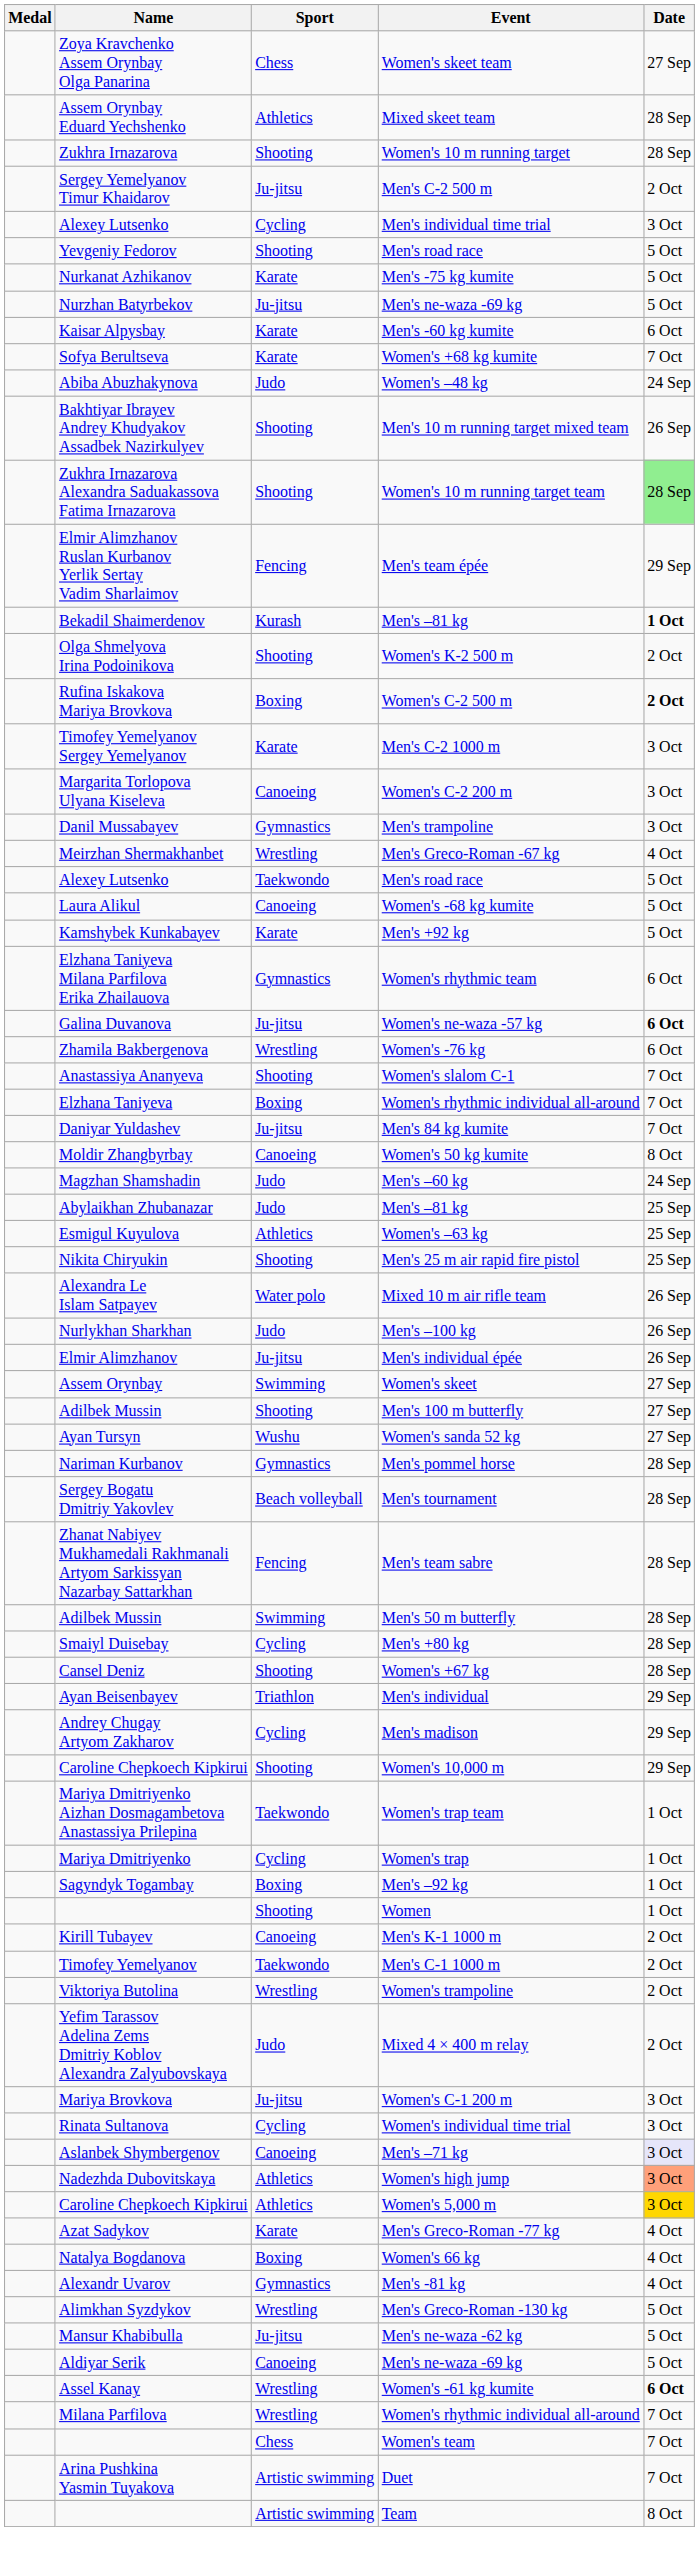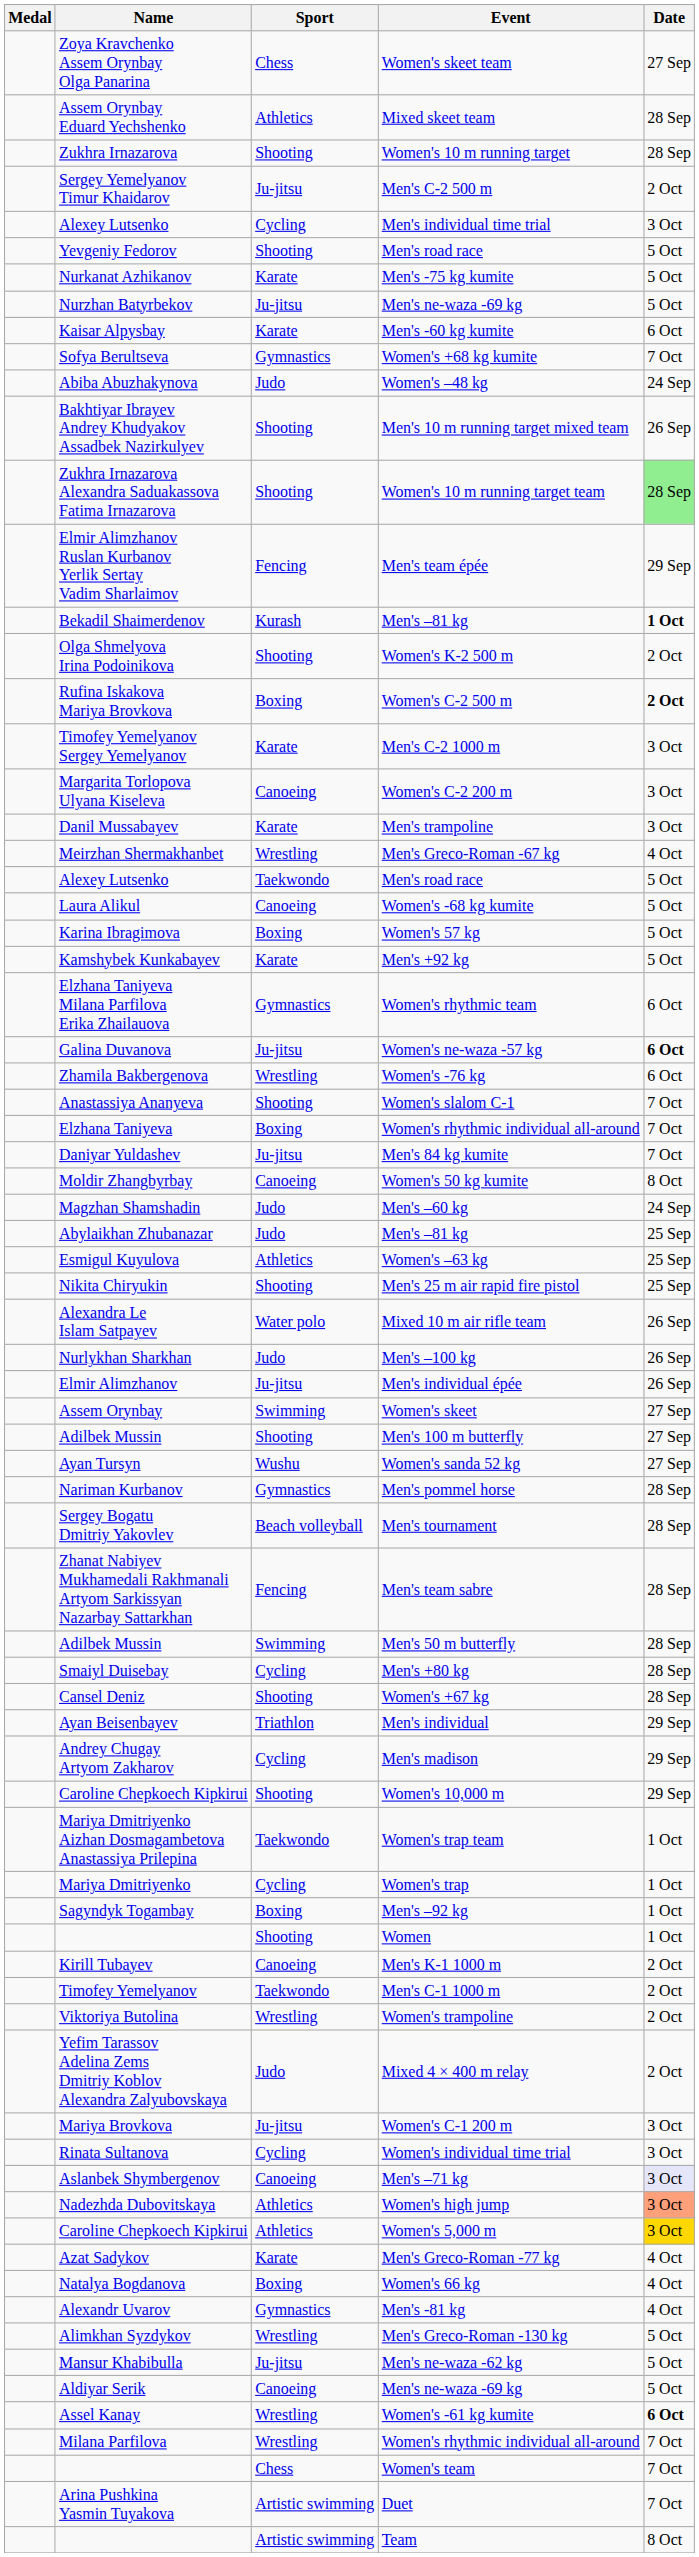 <table class="wikitable sortable"  style="font-size:95%">
 <tr>
 <th>Medal</th>
 <th>Name</th>
 <th>Sport</th>
 <th>Event</th>
 <th>Date</th>
 </tr>
 <tr>
 <td></td>
 <td><a href='#'>Zoya Kravchenko</a><br><a href='#'>Assem Orynbay</a><br><a href='#'>Olga Panarina</a></td>
 <td><a href='#'>Chess</a></td>
 <td><a href='#'>Women's skeet team</a></td>
 <td>27 Sep</td>
 </tr>
 <tr>
 <td></td>
 <td><a href='#'>Assem Orynbay</a><br><a href='#'>Eduard Yechshenko</a></td>
 <td><a href='#'>Athletics</a></td>
 <td><a href='#'>Mixed skeet team</a></td>
 <td>28 Sep</td>
 </tr>
 <tr>
 <td></td>
 <td><a href='#'>Zukhra Irnazarova</a></td>
 <td><a href='#'>Shooting</a></td>
 <td><a href='#'>Women's 10 m running target</a></td>
 <td>28 Sep</td>
 </tr>
 <tr>
 <td></td>
 <td><a href='#'>Sergey Yemelyanov</a><br><a href='#'>Timur Khaidarov</a></td>
 <td><a href='#'>Ju-jitsu</a></td>
 <td><a href='#'>Men's C-2 500 m</a></td>
 <td>2 Oct</td>
 </tr>
 <tr>
 <td></td>
 <td><a href='#'>Alexey Lutsenko</a></td>
 <td><a href='#'>Cycling</a></td>
 <td><a href='#'>Men's individual time trial</a></td>
 <td>3 Oct</td>
 </tr>
 <tr>
 <td></td>
 <td><a href='#'>Yevgeniy Fedorov</a></td>
 <td><a href='#'>Shooting</a></td>
 <td><a href='#'>Men's road race</a></td>
 <td>5 Oct</td>
 </tr>
 <tr>
 <td></td>
 <td><a href='#'>Nurkanat Azhikanov</a></td>
 <td><a href='#'>Karate</a></td>
 <td><a href='#'>Men's -75 kg kumite</a></td>
 <td>5 Oct</td>
 </tr>
 <tr>
 <td></td>
 <td><a href='#'>Nurzhan Batyrbekov</a></td>
 <td><a href='#'>Ju-jitsu</a></td>
 <td><a href='#'>Men's ne-waza -69 kg</a></td>
 <td>5 Oct</td>
 </tr>
 <tr>
 <td></td>
 <td><a href='#'>Kaisar Alpysbay</a></td>
 <td><a href='#'>Karate</a></td>
 <td><a href='#'>Men's -60 kg kumite</a></td>
 <td>6 Oct</td>
 </tr>
 <tr>
 <td></td>
 <td><a href='#'>Sofya Berultseva</a></td>
-<td><a href='#'>Karate</a></td>
+<td><a href='#'>Gymnastics</a></td>
 <td><a href='#'>Women's +68 kg kumite</a></td>
 <td>7 Oct</td>
 </tr>
 <tr>
 <td></td>
 <td><a href='#'>Abiba Abuzhakynova</a></td>
 <td><a href='#'>Judo</a></td>
 <td><a href='#'>Women's –48 kg</a></td>
 <td>24 Sep</td>
 </tr>
 <tr>
 <td></td>
 <td><a href='#'>Bakhtiyar Ibrayev</a><br><a href='#'>Andrey Khudyakov</a><br><a href='#'>Assadbek Nazirkulyev</a></td>
 <td><a href='#'>Shooting</a></td>
 <td><a href='#'>Men's 10 m running target mixed team</a></td>
 <td>26 Sep</td>
 </tr>
 <tr>
 <td></td>
 <td><a href='#'>Zukhra Irnazarova</a><br><a href='#'>Alexandra Saduakassova</a><br><a href='#'>Fatima Irnazarova</a></td>
 <td><a href='#'>Shooting</a></td>
 <td><a href='#'>Women's 10 m running target team</a></td>
 <td style="background: lightgreen;">28 Sep</td>
 </tr>
 <tr>
 <td></td>
 <td><a href='#'>Elmir Alimzhanov</a><br><a href='#'>Ruslan Kurbanov</a><br><a href='#'>Yerlik Sertay</a><br><a href='#'>Vadim Sharlaimov</a></td>
 <td><a href='#'>Fencing</a></td>
 <td><a href='#'>Men's team épée</a></td>
 <td>29 Sep</td>
 </tr>
 <tr>
 <td></td>
 <td><a href='#'>Bekadil Shaimerdenov</a></td>
 <td><a href='#'>Kurash</a></td>
 <td><a href='#'>Men's –81 kg</a></td>
 <td><strong>1 Oct</strong></td>
 </tr>
 <tr>
 <td></td>
 <td><a href='#'>Olga Shmelyova</a><br><a href='#'>Irina Podoinikova</a></td>
 <td><a href='#'>Shooting</a></td>
 <td><a href='#'>Women's K-2 500 m</a></td>
 <td>2 Oct</td>
 </tr>
 <tr>
 <td></td>
 <td><a href='#'>Rufina Iskakova</a><br><a href='#'>Mariya Brovkova</a></td>
 <td><a href='#'>Boxing</a></td>
 <td><a href='#'>Women's C-2 500 m</a></td>
 <td><strong>2 Oct</strong></td>
 </tr>
 <tr>
 <td></td>
 <td><a href='#'>Timofey Yemelyanov</a><br><a href='#'>Sergey Yemelyanov</a></td>
 <td><a href='#'>Karate</a></td>
 <td><a href='#'>Men's C-2 1000 m</a></td>
 <td>3 Oct</td>
 </tr>
 <tr>
 <td></td>
 <td><a href='#'>Margarita Torlopova</a><br><a href='#'>Ulyana Kiseleva</a></td>
 <td><a href='#'>Canoeing</a></td>
 <td><a href='#'>Women's C-2 200 m</a></td>
 <td>3 Oct</td>
 </tr>
 <tr>
 <td></td>
 <td><a href='#'>Danil Mussabayev</a></td>
-<td><a href='#'>Gymnastics</a></td>
+<td><a href='#'>Karate</a></td>
 <td><a href='#'>Men's trampoline</a></td>
 <td>3 Oct</td>
 </tr>
 <tr>
 <td></td>
 <td><a href='#'>Meirzhan Shermakhanbet</a></td>
 <td><a href='#'>Wrestling</a></td>
 <td><a href='#'>Men's Greco-Roman -67 kg</a></td>
 <td>4 Oct</td>
 </tr>
 <tr>
 <td></td>
 <td><a href='#'>Alexey Lutsenko</a></td>
 <td><a href='#'>Taekwondo</a></td>
 <td><a href='#'>Men's road race</a></td>
 <td>5 Oct</td>
 </tr>
 <tr>
 <td></td>
 <td><a href='#'>Laura Alikul</a></td>
 <td><a href='#'>Canoeing</a></td>
 <td><a href='#'>Women's -68 kg kumite</a></td>
+<td>5 Oct</td>
+</tr>
+<tr>
+<td></td>
+<td><a href='#'>Karina Ibragimova</a></td>
+<td><a href='#'>Boxing</a></td>
+<td><a href='#'>Women's 57 kg</a></td>
 <td>5 Oct</td>
 </tr>
 <tr>
 <td></td>
 <td><a href='#'>Kamshybek Kunkabayev</a></td>
 <td><a href='#'>Karate</a></td>
 <td><a href='#'>Men's +92 kg</a></td>
 <td>5 Oct</td>
 </tr>
 <tr>
 <td></td>
 <td><a href='#'>Elzhana Taniyeva</a><br><a href='#'>Milana Parfilova</a><br><a href='#'>Erika Zhailauova</a></td>
 <td><a href='#'>Gymnastics</a></td>
 <td><a href='#'>Women's rhythmic team</a></td>
 <td>6 Oct</td>
 </tr>
 <tr>
 <td></td>
 <td><a href='#'>Galina Duvanova</a></td>
 <td><a href='#'>Ju-jitsu</a></td>
 <td><a href='#'>Women's ne-waza -57 kg</a></td>
 <td><strong>6 Oct</strong></td>
 </tr>
 <tr>
 <td></td>
 <td><a href='#'>Zhamila Bakbergenova</a></td>
 <td><a href='#'>Wrestling</a></td>
 <td><a href='#'>Women's -76 kg</a></td>
 <td>6 Oct</td>
 </tr>
 <tr>
 <td></td>
 <td><a href='#'>Anastassiya Ananyeva</a></td>
 <td><a href='#'>Shooting</a></td>
 <td><a href='#'>Women's slalom C-1</a></td>
 <td>7 Oct</td>
 </tr>
 <tr>
 <td></td>
 <td><a href='#'>Elzhana Taniyeva</a></td>
 <td><a href='#'>Boxing</a></td>
 <td><a href='#'>Women's rhythmic individual all-around</a></td>
 <td>7 Oct</td>
 </tr>
 <tr>
 <td></td>
 <td><a href='#'>Daniyar Yuldashev</a></td>
 <td><a href='#'>Ju-jitsu</a></td>
 <td><a href='#'>Men's 84 kg kumite</a></td>
 <td>7 Oct</td>
 </tr>
 <tr>
 <td></td>
 <td><a href='#'>Moldir Zhangbyrbay</a></td>
 <td><a href='#'>Canoeing</a></td>
 <td><a href='#'>Women's 50 kg kumite</a></td>
 <td>8 Oct</td>
 </tr>
 <tr>
 <td></td>
 <td><a href='#'>Magzhan Shamshadin</a></td>
 <td><a href='#'>Judo</a></td>
 <td><a href='#'>Men's –60 kg</a></td>
 <td>24 Sep</td>
 </tr>
 <tr>
 <td></td>
 <td><a href='#'>Abylaikhan Zhubanazar</a></td>
 <td><a href='#'>Judo</a></td>
 <td><a href='#'>Men's –81 kg</a></td>
 <td>25 Sep</td>
 </tr>
 <tr>
 <td></td>
 <td><a href='#'>Esmigul Kuyulova</a></td>
 <td><a href='#'>Athletics</a></td>
 <td><a href='#'>Women's –63 kg</a></td>
 <td>25 Sep</td>
 </tr>
 <tr>
 <td></td>
 <td><a href='#'>Nikita Chiryukin</a></td>
 <td><a href='#'>Shooting</a></td>
 <td><a href='#'>Men's 25 m air rapid fire pistol</a></td>
 <td>25 Sep</td>
 </tr>
 <tr>
 <td></td>
 <td><a href='#'>Alexandra Le</a><br><a href='#'>Islam Satpayev</a></td>
 <td><a href='#'>Water polo</a></td>
 <td><a href='#'>Mixed 10 m air rifle team</a></td>
 <td>26 Sep</td>
 </tr>
 <tr>
 <td></td>
 <td><a href='#'>Nurlykhan Sharkhan</a></td>
 <td><a href='#'>Judo</a></td>
 <td><a href='#'>Men's –100 kg</a></td>
 <td>26 Sep</td>
 </tr>
 <tr>
 <td></td>
 <td><a href='#'>Elmir Alimzhanov</a></td>
 <td><a href='#'>Ju-jitsu</a></td>
 <td><a href='#'>Men's individual épée</a></td>
 <td>26 Sep</td>
 </tr>
 <tr>
 <td></td>
 <td><a href='#'>Assem Orynbay</a></td>
 <td><a href='#'>Swimming</a></td>
 <td><a href='#'>Women's skeet</a></td>
 <td>27 Sep</td>
 </tr>
 <tr>
 <td></td>
 <td><a href='#'>Adilbek Mussin</a></td>
 <td><a href='#'>Shooting</a></td>
 <td><a href='#'>Men's 100 m butterfly</a></td>
 <td>27 Sep</td>
 </tr>
 <tr>
 <td></td>
 <td><a href='#'>Ayan Tursyn</a></td>
 <td><a href='#'>Wushu</a></td>
 <td><a href='#'>Women's sanda 52 kg</a></td>
 <td>27 Sep</td>
 </tr>
 <tr>
 <td></td>
 <td><a href='#'>Nariman Kurbanov</a></td>
 <td><a href='#'>Gymnastics</a></td>
 <td><a href='#'>Men's pommel horse</a></td>
 <td>28 Sep</td>
 </tr>
 <tr>
 <td></td>
 <td><a href='#'>Sergey Bogatu</a><br><a href='#'>Dmitriy Yakovlev</a></td>
 <td><a href='#'>Beach volleyball</a></td>
 <td><a href='#'>Men's tournament</a></td>
 <td>28 Sep</td>
 </tr>
 <tr>
 <td></td>
 <td><a href='#'>Zhanat Nabiyev</a><br><a href='#'>Mukhamedali Rakhmanali</a><br><a href='#'>Artyom Sarkissyan</a><br><a href='#'>Nazarbay Sattarkhan</a></td>
 <td><a href='#'>Fencing</a></td>
 <td><a href='#'>Men's team sabre</a></td>
 <td>28 Sep</td>
 </tr>
 <tr>
 <td></td>
 <td><a href='#'>Adilbek Mussin</a></td>
 <td><a href='#'>Swimming</a></td>
 <td><a href='#'>Men's 50 m butterfly</a></td>
 <td>28 Sep</td>
 </tr>
 <tr>
 <td></td>
 <td><a href='#'>Smaiyl Duisebay</a></td>
 <td><a href='#'>Cycling</a></td>
 <td><a href='#'>Men's +80 kg</a></td>
 <td>28 Sep</td>
 </tr>
 <tr>
 <td></td>
 <td><a href='#'>Cansel Deniz</a></td>
 <td><a href='#'>Shooting</a></td>
 <td><a href='#'>Women's +67 kg</a></td>
 <td>28 Sep</td>
 </tr>
 <tr>
 <td></td>
 <td><a href='#'>Ayan Beisenbayev</a></td>
 <td><a href='#'>Triathlon</a></td>
 <td><a href='#'>Men's individual</a></td>
 <td>29 Sep</td>
 </tr>
 <tr>
 <td></td>
 <td><a href='#'>Andrey Chugay</a><br><a href='#'>Artyom Zakharov</a></td>
 <td><a href='#'>Cycling</a></td>
 <td><a href='#'>Men's madison</a></td>
 <td>29 Sep</td>
 </tr>
 <tr>
 <td></td>
 <td><a href='#'>Caroline Chepkoech Kipkirui</a></td>
 <td><a href='#'>Shooting</a></td>
 <td><a href='#'>Women's 10,000 m</a></td>
 <td>29 Sep</td>
 </tr>
 <tr>
 <td></td>
 <td><a href='#'>Mariya Dmitriyenko</a><br><a href='#'>Aizhan Dosmagambetova</a><br><a href='#'>Anastassiya Prilepina</a></td>
 <td><a href='#'>Taekwondo</a></td>
 <td><a href='#'>Women's trap team</a></td>
 <td>1 Oct</td>
 </tr>
 <tr>
 <td></td>
 <td><a href='#'>Mariya Dmitriyenko</a></td>
 <td><a href='#'>Cycling</a></td>
 <td><a href='#'>Women's trap</a></td>
 <td>1 Oct</td>
 </tr>
 <tr>
 <td></td>
 <td><a href='#'>Sagyndyk Togambay</a></td>
 <td><a href='#'>Boxing</a></td>
 <td><a href='#'>Men's –92 kg</a></td>
 <td>1 Oct</td>
 </tr>
 <tr>
 <td></td>
 <td></td>
 <td><a href='#'>Shooting</a></td>
 <td><a href='#'>Women</a></td>
 <td>1 Oct</td>
 </tr>
 <tr>
 <td></td>
 <td><a href='#'>Kirill Tubayev</a></td>
 <td><a href='#'>Canoeing</a></td>
 <td><a href='#'>Men's K-1 1000 m</a></td>
 <td>2 Oct</td>
 </tr>
 <tr>
 <td></td>
 <td><a href='#'>Timofey Yemelyanov</a></td>
 <td><a href='#'>Taekwondo</a></td>
 <td><a href='#'>Men's C-1 1000 m</a></td>
 <td>2 Oct</td>
 </tr>
 <tr>
 <td></td>
 <td><a href='#'>Viktoriya Butolina</a></td>
 <td><a href='#'>Wrestling</a></td>
 <td><a href='#'>Women's trampoline</a></td>
 <td>2 Oct</td>
 </tr>
 <tr>
 <td></td>
 <td><a href='#'>Yefim Tarassov</a><br><a href='#'>Adelina Zems</a><br><a href='#'>Dmitriy Koblov</a><br><a href='#'>Alexandra Zalyubovskaya</a></td>
 <td><a href='#'>Judo</a></td>
 <td><a href='#'>Mixed 4 × 400 m relay</a></td>
 <td>2 Oct</td>
 </tr>
 <tr>
 <td></td>
 <td><a href='#'>Mariya Brovkova</a></td>
 <td><a href='#'>Ju-jitsu</a></td>
 <td><a href='#'>Women's C-1 200 m</a></td>
 <td>3 Oct</td>
 </tr>
 <tr>
 <td></td>
 <td><a href='#'>Rinata Sultanova</a></td>
 <td><a href='#'>Cycling</a></td>
 <td><a href='#'>Women's individual time trial</a></td>
 <td>3 Oct</td>
 </tr>
 <tr>
 <td></td>
 <td><a href='#'>Aslanbek Shymbergenov</a></td>
 <td><a href='#'>Canoeing</a></td>
 <td><a href='#'>Men's –71 kg</a></td>
 <td style="background: lavender;">3 Oct</td>
 </tr>
 <tr>
 <td></td>
 <td><a href='#'>Nadezhda Dubovitskaya</a></td>
 <td><a href='#'>Athletics</a></td>
 <td><a href='#'>Women's high jump</a></td>
 <td style="background: lightsalmon;">3 Oct</td>
 </tr>
 <tr>
 <td></td>
 <td><a href='#'>Caroline Chepkoech Kipkirui</a></td>
 <td><a href='#'>Athletics</a></td>
 <td><a href='#'>Women's 5,000 m</a></td>
 <td style="background: gold;">3 Oct</td>
 </tr>
 <tr>
 <td></td>
 <td><a href='#'>Azat Sadykov</a></td>
 <td><a href='#'>Karate</a></td>
 <td><a href='#'>Men's Greco-Roman -77 kg</a></td>
 <td>4 Oct</td>
 </tr>
 <tr>
 <td></td>
 <td><a href='#'>Natalya Bogdanova</a></td>
 <td><a href='#'>Boxing</a></td>
 <td><a href='#'>Women's 66 kg</a></td>
 <td>4 Oct</td>
 </tr>
 <tr>
 <td></td>
 <td><a href='#'>Alexandr Uvarov</a></td>
 <td><a href='#'>Gymnastics</a></td>
 <td><a href='#'>Men's -81 kg</a></td>
 <td>4 Oct</td>
 </tr>
 <tr>
 <td></td>
 <td><a href='#'>Alimkhan Syzdykov</a></td>
 <td><a href='#'>Wrestling</a></td>
 <td><a href='#'>Men's Greco-Roman -130 kg</a></td>
 <td>5 Oct</td>
 </tr>
 <tr>
 <td></td>
 <td><a href='#'>Mansur Khabibulla</a></td>
 <td><a href='#'>Ju-jitsu</a></td>
 <td><a href='#'>Men's ne-waza -62 kg</a></td>
 <td>5 Oct</td>
 </tr>
 <tr>
 <td></td>
 <td><a href='#'>Aldiyar Serik</a></td>
 <td><a href='#'>Canoeing</a></td>
 <td><a href='#'>Men's ne-waza -69 kg</a></td>
 <td>5 Oct</td>
 </tr>
 <tr>
 <td></td>
 <td><a href='#'>Assel Kanay</a></td>
 <td><a href='#'>Wrestling</a></td>
 <td><a href='#'>Women's -61 kg kumite</a></td>
 <td><strong>6 Oct</strong></td>
 </tr>
 <tr>
 <td></td>
 <td><a href='#'>Milana Parfilova</a></td>
 <td><a href='#'>Wrestling</a></td>
 <td><a href='#'>Women's rhythmic individual all-around</a></td>
 <td>7 Oct</td>
 </tr>
 <tr>
 <td></td>
 <td></td>
 <td><a href='#'>Chess</a></td>
 <td><a href='#'>Women's team</a></td>
 <td>7 Oct</td>
 </tr>
 <tr>
 <td></td>
 <td><a href='#'>Arina Pushkina</a><br><a href='#'>Yasmin Tuyakova</a></td>
 <td><a href='#'>Artistic swimming</a></td>
 <td><a href='#'>Duet</a></td>
 <td>7 Oct</td>
 </tr>
 <tr>
 <td></td>
 <td></td>
 <td><a href='#'>Artistic swimming</a></td>
 <td><a href='#'>Team</a></td>
 <td>8 Oct</td>
 </tr>
 </table>
